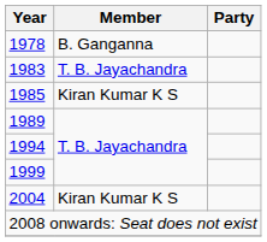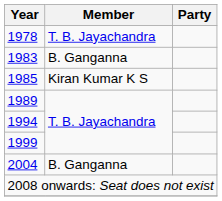 <table class="wikitable sortable">
 <tr>
 <th>Year</th>
 <th>Member</th>
 <th colspan="2">Party</th>
 </tr>
 <tr>
 <td><a href='#'>1978</a></td>
-<td>B. Ganganna</td>
+<td><a href='#'>T. B. Jayachandra</a></td>
 <td></td>
 </tr>
 <tr>
 <td><a href='#'>1983</a></td>
-<td><a href='#'>T. B. Jayachandra</a></td>
+<td>B. Ganganna</td>
 <td></td>
 </tr>
 <tr>
 <td><a href='#'>1985</a></td>
 <td>Kiran Kumar K S</td>
 </tr>
 <tr>
 <td><a href='#'>1989</a></td>
 <td rowspan=3><a href='#'>T. B. Jayachandra</a></td>
 <td></td>
 </tr>
 <tr>
 <td><a href='#'>1994</a></td>
 <td></td>
 </tr>
 <tr>
 <td><a href='#'>1999</a></td>
 </tr>
 <tr>
 <td><a href='#'>2004</a></td>
-<td>Kiran Kumar K S</td>
+<td>B. Ganganna</td>
 <td></td>
 </tr>
 <tr>
 <td colspan=4 align=center>2008 onwards: <em>Seat does not exist</em></td>
 </tr>
 <tr>
 </tr>
 </table>
